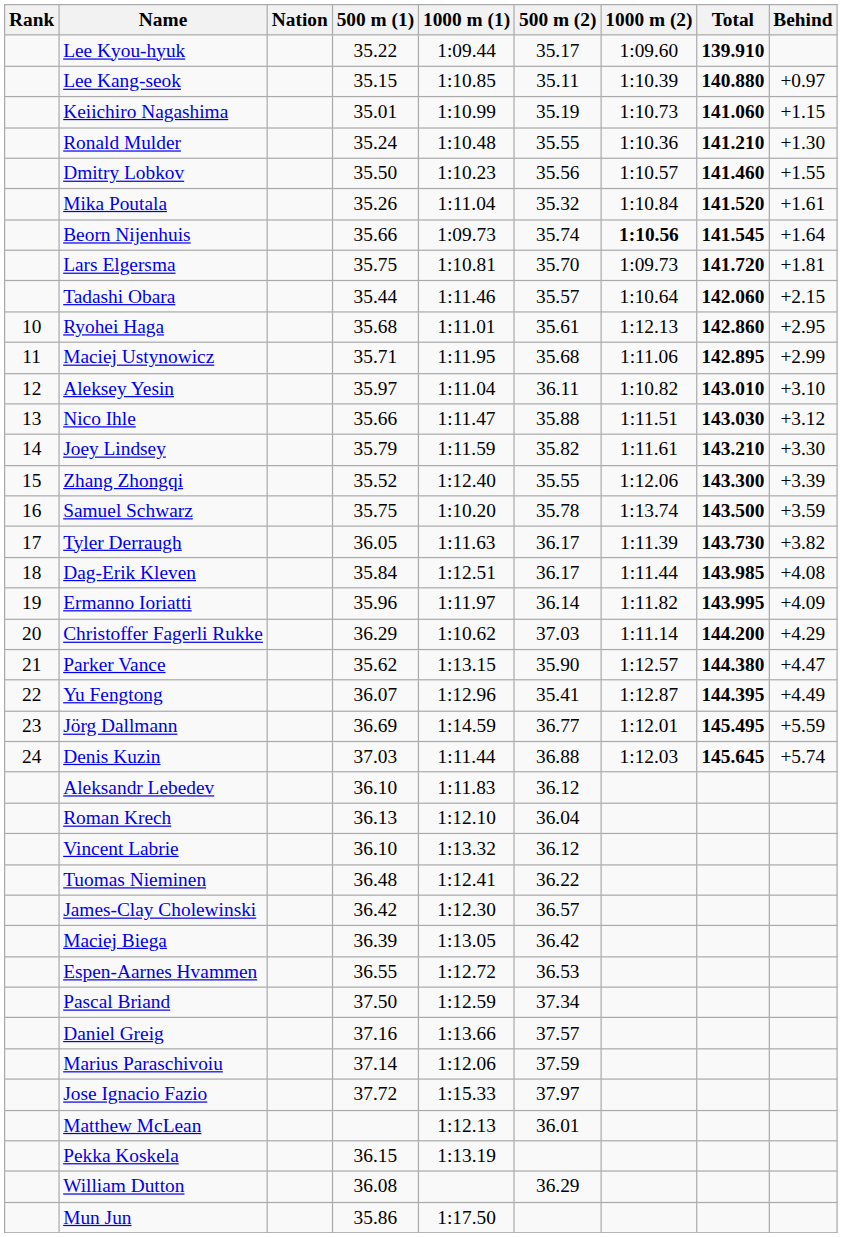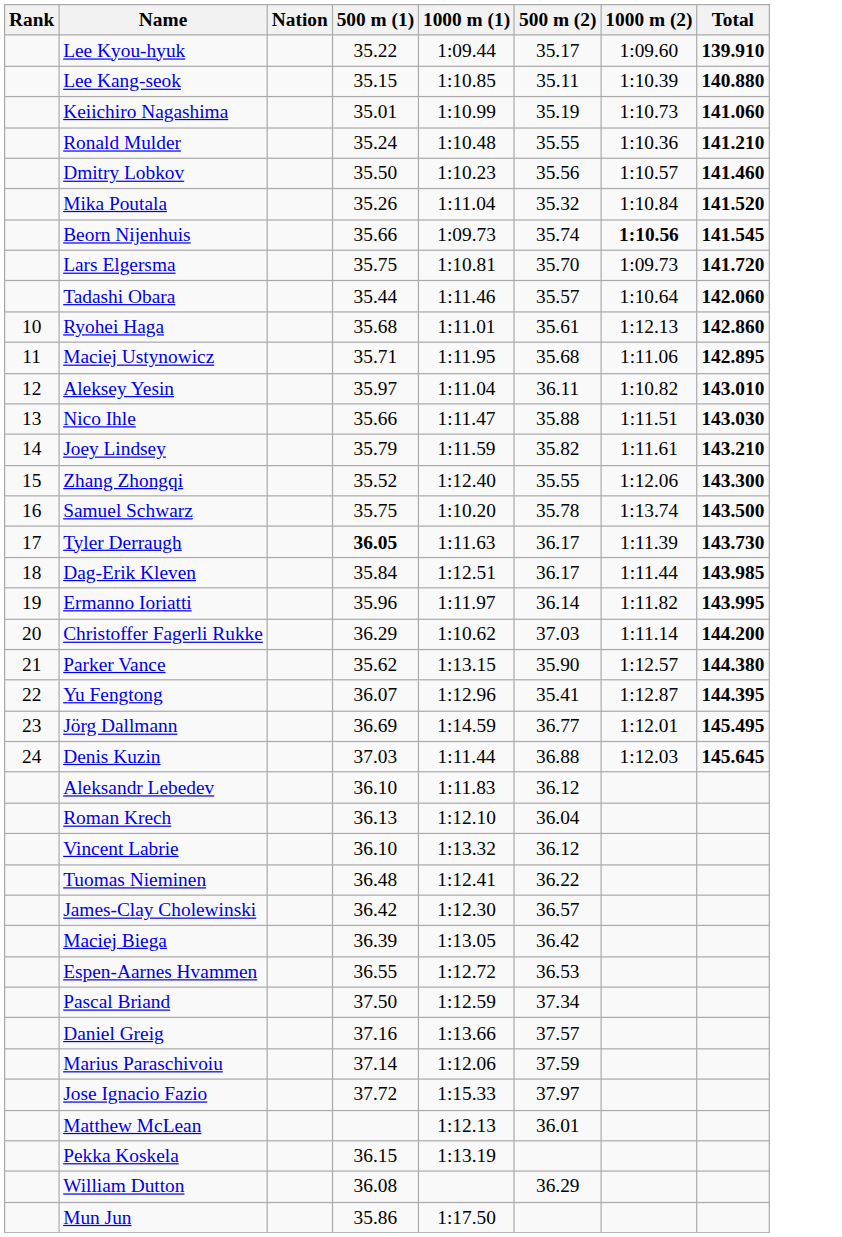 <table class="wikitable sortable" style="text-align:center">
 <tr>
 <th>Rank</th>
 <th>Name</th>
 <th>Nation</th>
 <th>500 m (1)</th>
 <th>1000 m (1)</th>
 <th>500 m (2)</th>
 <th>1000 m (2)</th>
 <th>Total</th>
-<th>Behind</th>
 </tr>
 <tr>
 <td></td>
 <td align=left><a href='#'>Lee Kyou-hyuk</a></td>
 <td align=left></td>
 <td>35.22</td>
 <td>1:09.44</td>
 <td>35.17</td>
 <td>1:09.60</td>
 <td><strong>139.910</strong></td>
-<td></td>
 </tr>
 <tr>
 <td></td>
 <td align=left><a href='#'>Lee Kang-seok</a></td>
 <td align=left></td>
 <td>35.15</td>
 <td>1:10.85</td>
 <td>35.11</td>
 <td>1:10.39</td>
 <td><strong>140.880</strong></td>
-<td>+0.97</td>
 </tr>
 <tr>
 <td></td>
 <td align=left><a href='#'>Keiichiro Nagashima</a></td>
 <td align=left></td>
 <td>35.01</td>
 <td>1:10.99</td>
 <td>35.19</td>
 <td>1:10.73</td>
 <td><strong>141.060</strong></td>
-<td>+1.15</td>
 </tr>
 <tr>
 <td></td>
 <td align=left><a href='#'>Ronald Mulder</a></td>
 <td align=left></td>
 <td>35.24</td>
 <td>1:10.48</td>
 <td>35.55</td>
 <td>1:10.36</td>
 <td><strong>141.210</strong></td>
-<td>+1.30</td>
 </tr>
 <tr>
 <td></td>
 <td align=left><a href='#'>Dmitry Lobkov</a></td>
 <td align=left></td>
 <td>35.50</td>
 <td>1:10.23</td>
 <td>35.56</td>
 <td>1:10.57</td>
 <td><strong>141.460</strong></td>
-<td>+1.55</td>
 </tr>
 <tr>
 <td></td>
 <td align=left><a href='#'>Mika Poutala</a></td>
 <td align=left></td>
 <td>35.26</td>
 <td>1:11.04</td>
 <td>35.32</td>
 <td>1:10.84</td>
 <td><strong>141.520</strong></td>
-<td>+1.61</td>
 </tr>
 <tr>
 <td></td>
 <td align=left><a href='#'>Beorn Nijenhuis</a></td>
 <td align=left></td>
 <td>35.66</td>
 <td>1:09.73</td>
 <td>35.74</td>
 <td><strong>1:10.56</strong></td>
 <td><strong>141.545</strong></td>
-<td>+1.64</td>
 </tr>
 <tr>
 <td></td>
 <td align=left><a href='#'>Lars Elgersma</a></td>
 <td align=left></td>
 <td>35.75</td>
 <td>1:10.81</td>
 <td>35.70</td>
 <td>1:09.73</td>
 <td><strong>141.720</strong></td>
-<td>+1.81</td>
 </tr>
 <tr>
 <td></td>
 <td align=left><a href='#'>Tadashi Obara</a></td>
 <td align=left></td>
 <td>35.44</td>
 <td>1:11.46</td>
 <td>35.57</td>
 <td>1:10.64</td>
 <td><strong>142.060</strong></td>
-<td>+2.15</td>
 </tr>
 <tr>
 <td>10</td>
 <td align=left><a href='#'>Ryohei Haga</a></td>
 <td align=left></td>
 <td>35.68</td>
 <td>1:11.01</td>
 <td>35.61</td>
 <td>1:12.13</td>
 <td><strong>142.860</strong></td>
-<td>+2.95</td>
 </tr>
 <tr>
 <td>11</td>
 <td align=left><a href='#'>Maciej Ustynowicz</a></td>
 <td align=left></td>
 <td>35.71</td>
 <td>1:11.95</td>
 <td>35.68</td>
 <td>1:11.06</td>
 <td><strong>142.895</strong></td>
-<td>+2.99</td>
 </tr>
 <tr>
 <td>12</td>
 <td align=left><a href='#'>Aleksey Yesin</a></td>
 <td align=left></td>
 <td>35.97</td>
 <td>1:11.04</td>
 <td>36.11</td>
 <td>1:10.82</td>
 <td><strong>143.010</strong></td>
-<td>+3.10</td>
 </tr>
 <tr>
 <td>13</td>
 <td align=left><a href='#'>Nico Ihle</a></td>
 <td align=left></td>
 <td>35.66</td>
 <td>1:11.47</td>
 <td>35.88</td>
 <td>1:11.51</td>
 <td><strong>143.030</strong></td>
-<td>+3.12</td>
 </tr>
 <tr>
 <td>14</td>
 <td align=left><a href='#'>Joey Lindsey</a></td>
 <td align=left></td>
 <td>35.79</td>
 <td>1:11.59</td>
 <td>35.82</td>
 <td>1:11.61</td>
 <td><strong>143.210</strong></td>
-<td>+3.30</td>
 </tr>
 <tr>
 <td>15</td>
 <td align=left><a href='#'>Zhang Zhongqi</a></td>
 <td align=left></td>
 <td>35.52</td>
 <td>1:12.40</td>
 <td>35.55</td>
 <td>1:12.06</td>
 <td><strong>143.300</strong></td>
-<td>+3.39</td>
 </tr>
 <tr>
 <td>16</td>
 <td align=left><a href='#'>Samuel Schwarz</a></td>
 <td align=left></td>
 <td>35.75</td>
 <td>1:10.20</td>
 <td>35.78</td>
 <td>1:13.74</td>
 <td><strong>143.500</strong></td>
-<td>+3.59</td>
 </tr>
 <tr>
 <td>17</td>
 <td align=left><a href='#'>Tyler Derraugh</a></td>
 <td align=left></td>
-<td>36.05</td>
+<td><strong>36.05</strong></td>
 <td>1:11.63</td>
 <td>36.17</td>
 <td>1:11.39</td>
 <td><strong>143.730</strong></td>
-<td>+3.82</td>
 </tr>
 <tr>
 <td>18</td>
 <td align=left><a href='#'>Dag-Erik Kleven</a></td>
 <td align=left></td>
 <td>35.84</td>
 <td>1:12.51</td>
 <td>36.17</td>
 <td>1:11.44</td>
 <td><strong>143.985</strong></td>
-<td>+4.08</td>
 </tr>
 <tr>
 <td>19</td>
 <td align=left><a href='#'>Ermanno Ioriatti</a></td>
 <td align=left></td>
 <td>35.96</td>
 <td>1:11.97</td>
 <td>36.14</td>
 <td>1:11.82</td>
 <td><strong>143.995</strong></td>
-<td>+4.09</td>
 </tr>
 <tr>
 <td>20</td>
 <td align=left><a href='#'>Christoffer Fagerli Rukke</a></td>
 <td align=left></td>
 <td>36.29</td>
 <td>1:10.62</td>
 <td>37.03</td>
 <td>1:11.14</td>
 <td><strong>144.200</strong></td>
-<td>+4.29</td>
 </tr>
 <tr>
 <td>21</td>
 <td align=left><a href='#'>Parker Vance</a></td>
 <td align=left></td>
 <td>35.62</td>
 <td>1:13.15</td>
 <td>35.90</td>
 <td>1:12.57</td>
 <td><strong> 144.380</strong></td>
-<td>+4.47</td>
 </tr>
 <tr>
 <td>22</td>
 <td align=left><a href='#'>Yu Fengtong</a></td>
 <td align=left></td>
 <td>36.07</td>
 <td>1:12.96</td>
 <td>35.41</td>
 <td>1:12.87</td>
 <td><strong>144.395</strong></td>
-<td>+4.49</td>
 </tr>
 <tr>
 <td>23</td>
 <td align=left><a href='#'>Jörg Dallmann</a></td>
 <td align=left></td>
 <td>36.69</td>
 <td>1:14.59</td>
 <td>36.77</td>
 <td>1:12.01</td>
 <td><strong>145.495</strong></td>
-<td>+5.59</td>
 </tr>
 <tr>
 <td>24</td>
 <td align=left><a href='#'>Denis Kuzin</a></td>
 <td align=left></td>
 <td>37.03</td>
 <td>1:11.44</td>
 <td>36.88</td>
 <td>1:12.03</td>
 <td><strong>145.645</strong></td>
-<td>+5.74</td>
 </tr>
 <tr>
 <td></td>
 <td align=left><a href='#'>Aleksandr Lebedev</a></td>
 <td align=left></td>
 <td>36.10</td>
 <td>1:11.83</td>
 <td>36.12</td>
-<td></td>
 <td></td>
 <td></td>
 </tr>
 <tr>
 <td></td>
 <td align=left><a href='#'>Roman Krech</a></td>
 <td align=left></td>
 <td>36.13</td>
 <td>1:12.10</td>
 <td>36.04</td>
 <td></td>
 <td></td>
-<td></td>
 </tr>
 <tr>
 <td></td>
 <td align=left><a href='#'>Vincent Labrie</a></td>
 <td align=left></td>
 <td>36.10</td>
 <td>1:13.32</td>
 <td>36.12</td>
-<td></td>
 <td></td>
 <td></td>
 </tr>
 <tr>
 <td></td>
 <td align=left><a href='#'>Tuomas Nieminen</a></td>
 <td align=left></td>
 <td>36.48</td>
 <td>1:12.41</td>
 <td>36.22</td>
 <td></td>
 <td></td>
-<td></td>
 </tr>
 <tr>
 <td></td>
 <td align=left><a href='#'>James-Clay Cholewinski</a></td>
 <td align=left></td>
 <td>36.42</td>
 <td>1:12.30</td>
 <td>36.57</td>
-<td></td>
 <td></td>
 <td></td>
 </tr>
 <tr>
 <td></td>
 <td align=left><a href='#'>Maciej Biega</a></td>
 <td align=left></td>
 <td>36.39</td>
 <td>1:13.05</td>
 <td>36.42</td>
 <td></td>
 <td></td>
-<td></td>
 </tr>
 <tr>
 <td></td>
 <td align=left><a href='#'>Espen-Aarnes Hvammen</a></td>
 <td align=left></td>
 <td>36.55</td>
 <td>1:12.72</td>
 <td>36.53</td>
-<td></td>
 <td></td>
 <td></td>
 </tr>
 <tr>
 <td></td>
 <td align=left><a href='#'>Pascal Briand</a></td>
 <td align=left></td>
 <td>37.50</td>
 <td>1:12.59</td>
 <td>37.34</td>
 <td></td>
 <td></td>
-<td></td>
 </tr>
 <tr>
 <td></td>
 <td align=left><a href='#'>Daniel Greig</a></td>
 <td align=left></td>
 <td>37.16</td>
 <td>1:13.66</td>
 <td>37.57</td>
-<td></td>
 <td></td>
 <td></td>
 </tr>
 <tr>
 <td></td>
 <td align=left><a href='#'>Marius Paraschivoiu</a></td>
 <td align=left></td>
 <td>37.14</td>
 <td>1:12.06</td>
 <td>37.59</td>
 <td></td>
 <td></td>
-<td></td>
 </tr>
 <tr>
 <td></td>
 <td align=left><a href='#'>Jose Ignacio Fazio</a></td>
 <td align=left></td>
 <td>37.72</td>
 <td>1:15.33</td>
 <td>37.97</td>
-<td></td>
 <td></td>
 <td></td>
 </tr>
 <tr>
 <td></td>
 <td align=left><a href='#'>Matthew McLean</a></td>
 <td align=left></td>
 <td></td>
 <td>1:12.13</td>
 <td>36.01</td>
 <td></td>
 <td></td>
-<td></td>
 </tr>
 <tr>
 <td></td>
 <td align=left><a href='#'>Pekka Koskela</a></td>
 <td align=left></td>
 <td>36.15</td>
 <td>1:13.19</td>
-<td></td>
 <td></td>
 <td></td>
 <td></td>
 </tr>
 <tr>
 <td></td>
 <td align=left><a href='#'>William Dutton</a></td>
 <td align=left></td>
 <td>36.08</td>
 <td></td>
 <td>36.29</td>
 <td></td>
 <td></td>
-<td></td>
 </tr>
 <tr>
 <td></td>
 <td align=left><a href='#'>Mun Jun</a></td>
 <td align=left></td>
 <td>35.86</td>
 <td>1:17.50</td>
 <td></td>
 <td></td>
 <td></td>
-<td></td>
 </tr>
 </table>
